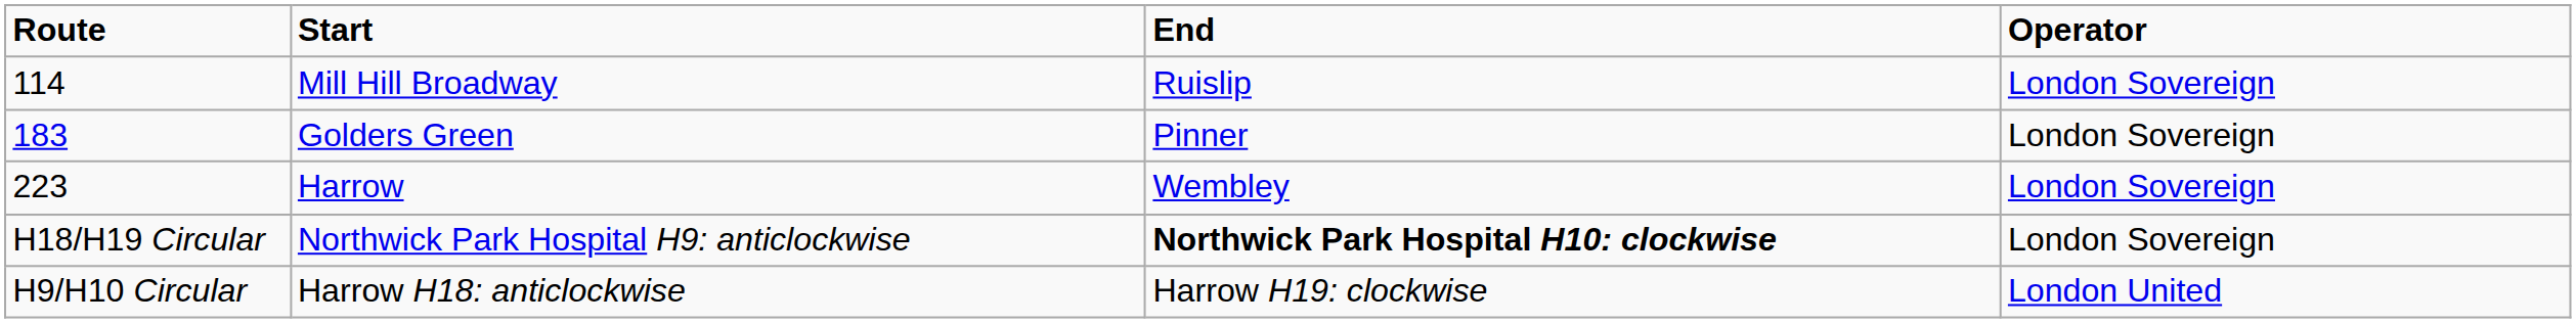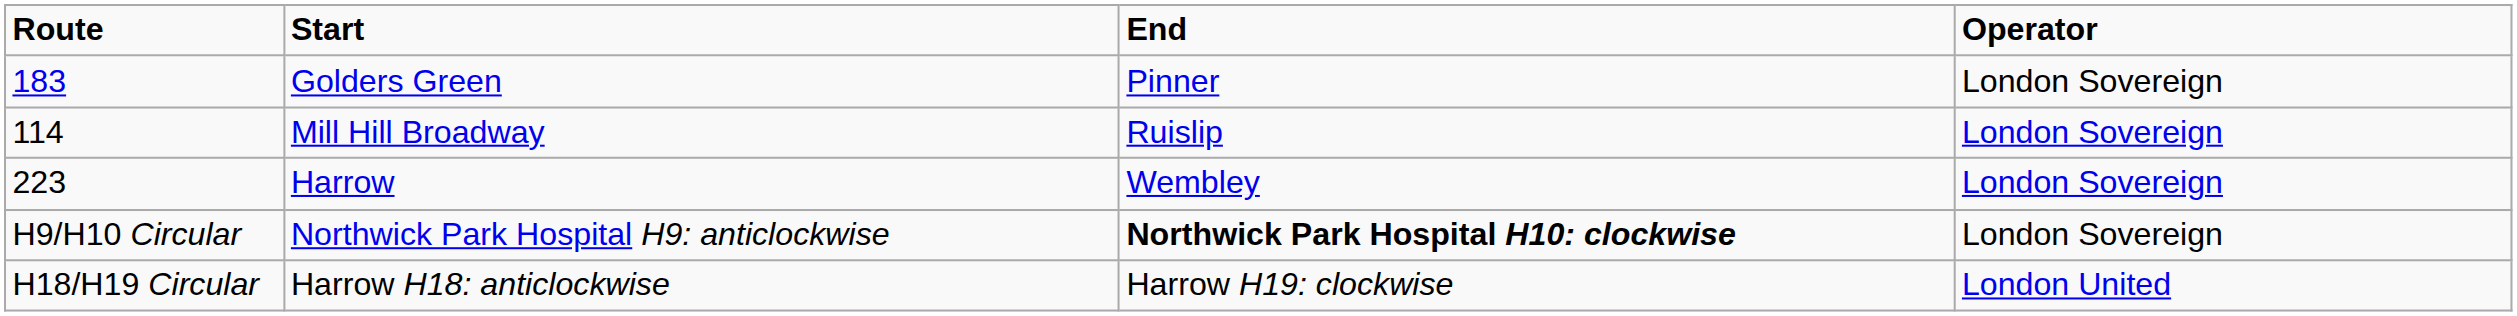 <table class="wikitable">
 <tr>
 <td style="width:10%;"><strong>Route</strong></td>
 <td style="width:30%;"><strong>Start</strong></td>
 <td style="width:30%;"><strong>End</strong></td>
 <td style="width:20%;"><strong>Operator</strong></td>
 </tr>
 <tr>
+<td><a href='#'>183</a></td>
+<td><a href='#'>Golders Green</a></td>
+<td><a href='#'>Pinner</a></td>
+<td>London Sovereign</td>
+</tr>
+<tr>
 <td>114</td>
 <td><a href='#'>Mill Hill Broadway</a></td>
 <td><a href='#'>Ruislip</a></td>
 <td><a href='#'>London Sovereign</a></td>
-</tr>
-<tr>
-<td><a href='#'>183</a></td>
-<td><a href='#'>Golders Green</a></td>
-<td><a href='#'>Pinner</a></td>
-<td>London Sovereign</td>
 </tr>
 <tr>
 <td>223</td>
 <td><a href='#'>Harrow</a></td>
 <td><a href='#'>Wembley</a></td>
 <td><a href='#'>London Sovereign</a></td>
 </tr>
 <tr>
-<td>H18/H19  <em>Circular</em></td>
+<td>H9/H10 <em>Circular</em></td>
 <td><a href='#'>Northwick Park Hospital</a> <em>H9: anticlockwise</em></td>
 <td><strong>Northwick Park Hospital <em>H10: clockwise</em></strong></td>
 <td>London Sovereign</td>
 </tr>
 <tr>
-<td>H9/H10 <em>Circular</em></td>
+<td>H18/H19  <em>Circular</em></td>
 <td>Harrow <em>H18: anticlockwise</em></td>
 <td>Harrow <em>H19: clockwise</em></td>
 <td><a href='#'>London United</a></td>
 </tr>
 </table>
